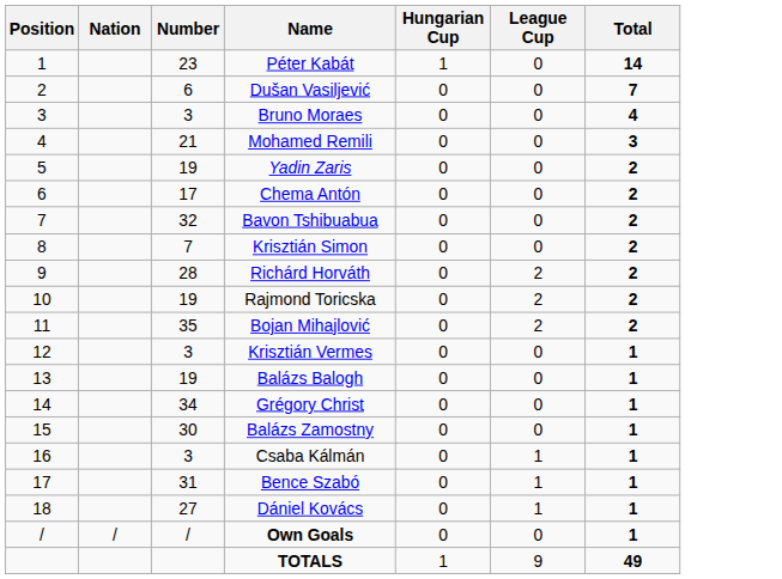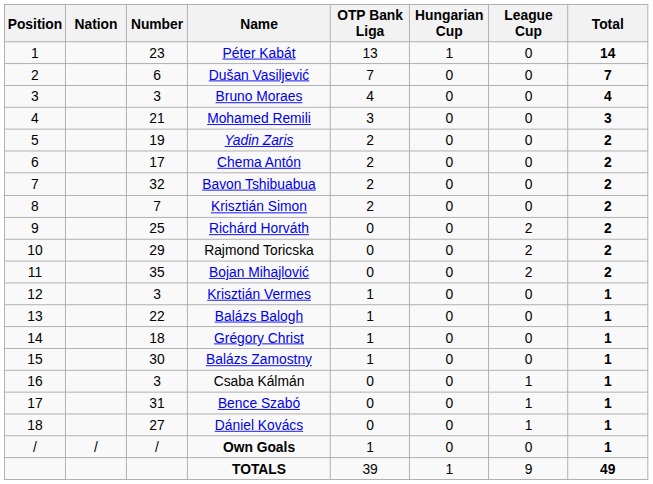 <table class="wikitable" style="font-size: 95%; text-align: center;">
 <tr>
 <th width=60>Position</th>
 <th width=60>Nation</th>
 <th width=60>Number</th>
 <th width=150>Name</th>
+<th width=80>OTP Bank Liga</th>
 <th width=80>Hungarian Cup</th>
 <th width=80>League Cup</th>
 <th width=80>Total</th>
 </tr>
 <tr>
 <td>1</td>
 <td></td>
 <td>23</td>
 <td><a href='#'>Péter Kabát</a></td>
+<td>13</td>
 <td>1</td>
 <td>0</td>
 <td><strong>14</strong></td>
 </tr>
 <tr>
 <td>2</td>
 <td></td>
 <td>6</td>
 <td><a href='#'>Dušan Vasiljević</a></td>
+<td>7</td>
 <td>0</td>
 <td>0</td>
 <td><strong>7</strong></td>
 </tr>
 <tr>
 <td>3</td>
 <td></td>
 <td>3</td>
 <td><a href='#'>Bruno Moraes</a></td>
+<td>4</td>
 <td>0</td>
 <td>0</td>
 <td><strong>4</strong></td>
 </tr>
 <tr>
 <td>4</td>
 <td></td>
 <td>21</td>
 <td><a href='#'>Mohamed Remili</a></td>
+<td>3</td>
 <td>0</td>
 <td>0</td>
 <td><strong>3</strong></td>
 </tr>
 <tr>
 <td>5</td>
 <td></td>
 <td>19</td>
 <td><em><a href='#'>Yadin Zaris</a></em></td>
+<td>2</td>
 <td>0</td>
 <td>0</td>
 <td><strong>2</strong></td>
 </tr>
 <tr>
 <td>6</td>
 <td></td>
 <td>17</td>
 <td><a href='#'>Chema Antón</a></td>
+<td>2</td>
 <td>0</td>
 <td>0</td>
 <td><strong>2</strong></td>
 </tr>
 <tr>
 <td>7</td>
 <td></td>
 <td>32</td>
 <td><a href='#'>Bavon Tshibuabua</a></td>
+<td>2</td>
 <td>0</td>
 <td>0</td>
 <td><strong>2</strong></td>
 </tr>
 <tr>
 <td>8</td>
 <td></td>
 <td>7</td>
 <td><a href='#'>Krisztián Simon</a></td>
+<td>2</td>
 <td>0</td>
 <td>0</td>
 <td><strong>2</strong></td>
 </tr>
 <tr>
 <td>9</td>
 <td></td>
-<td>28</td>
+<td>25</td>
 <td><a href='#'>Richárd Horváth</a></td>
+<td>0</td>
 <td>0</td>
 <td>2</td>
 <td><strong>2</strong></td>
 </tr>
 <tr>
 <td>10</td>
 <td></td>
-<td>19</td>
+<td>29</td>
 <td>Rajmond Toricska</td>
+<td>0</td>
 <td>0</td>
 <td>2</td>
 <td><strong>2</strong></td>
 </tr>
 <tr>
 <td>11</td>
 <td></td>
 <td>35</td>
 <td><a href='#'>Bojan Mihajlović</a></td>
 <td>0</td>
+<td>0</td>
 <td>2</td>
 <td><strong>2</strong></td>
 </tr>
 <tr>
 <td>12</td>
 <td></td>
 <td>3</td>
 <td><a href='#'>Krisztián Vermes</a></td>
+<td>1</td>
 <td>0</td>
 <td>0</td>
 <td><strong>1</strong></td>
 </tr>
 <tr>
 <td>13</td>
 <td></td>
-<td>19</td>
+<td>22</td>
 <td><a href='#'>Balázs Balogh</a></td>
+<td>1</td>
 <td>0</td>
 <td>0</td>
 <td><strong>1</strong></td>
 </tr>
 <tr>
 <td>14</td>
 <td></td>
-<td>34</td>
+<td>18</td>
 <td><a href='#'>Grégory Christ</a></td>
+<td>1</td>
 <td>0</td>
 <td>0</td>
 <td><strong>1</strong></td>
 </tr>
 <tr>
 <td>15</td>
 <td></td>
 <td>30</td>
 <td><a href='#'>Balázs Zamostny</a></td>
+<td>1</td>
 <td>0</td>
 <td>0</td>
 <td><strong>1</strong></td>
 </tr>
 <tr>
 <td>16</td>
 <td></td>
 <td>3</td>
 <td>Csaba Kálmán</td>
 <td>0</td>
+<td>0</td>
 <td>1</td>
 <td><strong>1</strong></td>
 </tr>
 <tr>
 <td>17</td>
 <td></td>
 <td>31</td>
 <td><a href='#'>Bence Szabó</a></td>
+<td>0</td>
 <td>0</td>
 <td>1</td>
 <td><strong>1</strong></td>
 </tr>
 <tr>
 <td>18</td>
 <td></td>
 <td>27</td>
 <td><a href='#'>Dániel Kovács</a></td>
 <td>0</td>
+<td>0</td>
 <td>1</td>
 <td><strong>1</strong></td>
 </tr>
 <tr>
 <td>/</td>
 <td>/</td>
 <td>/</td>
 <td><strong>Own Goals</strong></td>
+<td>1</td>
 <td>0</td>
 <td>0</td>
 <td><strong>1</strong></td>
 </tr>
 <tr>
 <td></td>
 <td></td>
 <td></td>
 <td><strong>TOTALS</strong></td>
+<td>39</td>
 <td>1</td>
 <td>9</td>
 <td><strong>49</strong></td>
 </tr>
 </table>
